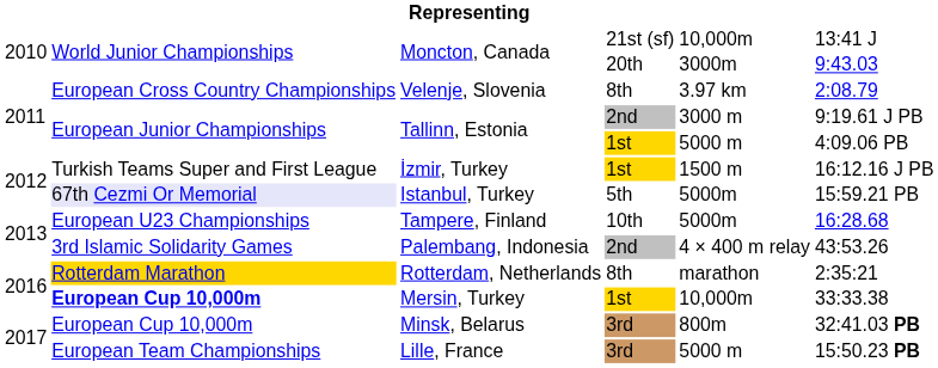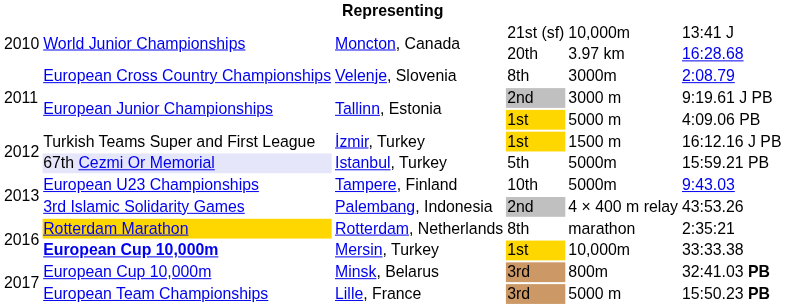 <table>
 <tr>
 <th colspan="6">Representing </th>
 </tr>
 <tr>
 <td rowspan=2>2010</td>
 <td rowspan=2><a href='#'>World Junior Championships</a></td>
 <td rowspan=2><a href='#'>Moncton</a>, Canada</td>
 <td>21st (sf)</td>
 <td>10,000m</td>
 <td>13:41 J</td>
 </tr>
 <tr>
 <td>20th</td>
-<td>3000m</td>
-<td><a href='#'>9:43.03</a></td>
+<td>3.97 km</td>
+<td><a href='#'>16:28.68</a></td>
 </tr>
 <tr>
 <td rowspan=3>2011</td>
 <td><a href='#'>European Cross Country Championships</a></td>
 <td><a href='#'>Velenje</a>, Slovenia</td>
 <td>8th</td>
-<td>3.97 km</td>
+<td>3000m</td>
 <td><a href='#'>2:08.79</a></td>
 </tr>
 <tr>
 <td rowspan=2><a href='#'>European Junior Championships</a></td>
 <td rowspan=2><a href='#'>Tallinn</a>, Estonia</td>
 <td bgcolor=silver>2nd</td>
 <td>3000 m</td>
 <td>9:19.61 J PB</td>
 </tr>
 <tr>
 <td bgcolor=gold>1st</td>
 <td>5000 m</td>
 <td>4:09.06 PB</td>
 </tr>
 <tr>
 <td rowspan=2>2012</td>
 <td>Turkish Teams Super and First League</td>
 <td><a href='#'>İzmir</a>, Turkey</td>
 <td bgcolor=gold>1st</td>
 <td>1500 m</td>
 <td>16:12.16 J PB</td>
 </tr>
 <tr>
 <td style="background: lavender;">67th <a href='#'>Cezmi Or Memorial</a></td>
 <td><a href='#'>Istanbul</a>, Turkey</td>
 <td>5th</td>
 <td>5000m</td>
 <td>15:59.21 PB</td>
 </tr>
 <tr>
 <td rowspan=2>2013</td>
 <td><a href='#'>European U23 Championships</a></td>
 <td><a href='#'>Tampere</a>, Finland</td>
 <td>10th</td>
 <td>5000m</td>
-<td><a href='#'>16:28.68</a></td>
+<td><a href='#'>9:43.03</a></td>
 </tr>
 <tr>
 <td><a href='#'>3rd Islamic Solidarity Games</a></td>
 <td><a href='#'>Palembang</a>, Indonesia</td>
 <td bgcolor=silver>2nd</td>
 <td>4 × 400 m relay</td>
 <td>43:53.26</td>
 </tr>
 <tr>
 <td rowspan=2>2016</td>
 <td style="background: gold;"><a href='#'>Rotterdam Marathon</a></td>
 <td><a href='#'>Rotterdam</a>, Netherlands</td>
 <td>8th</td>
 <td>marathon</td>
 <td>2:35:21</td>
 </tr>
 <tr>
 <td><strong><a href='#'>European Cup 10,000m</a></strong></td>
 <td><a href='#'>Mersin</a>, Turkey</td>
 <td bgcolor=gold>1st</td>
 <td>10,000m</td>
 <td>33:33.38</td>
 </tr>
 <tr>
 <td rowspan=2>2017</td>
 <td><a href='#'>European Cup 10,000m</a></td>
 <td><a href='#'>Minsk</a>, Belarus</td>
 <td bgcolor=cc9966>3rd</td>
 <td>800m</td>
 <td>32:41.03 <strong>PB</strong></td>
 </tr>
 <tr>
 <td><a href='#'>European Team Championships</a></td>
 <td><a href='#'>Lille</a>, France</td>
 <td bgcolor=cc9966>3rd</td>
 <td>5000 m</td>
 <td>15:50.23 <strong>PB</strong></td>
 </tr>
 </table>
